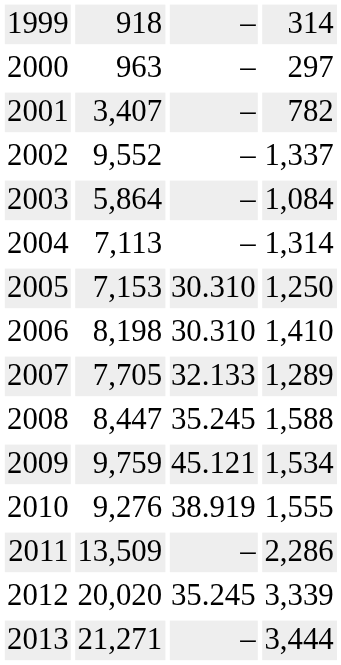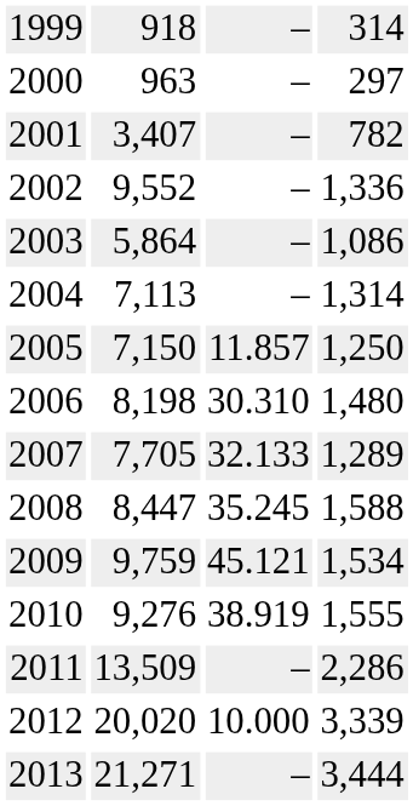 <table class="toccolours sortable" style="padding:0.5em;font-size: 87.5%;text-align:right">
 <tr>
 <th></th>
 <th></th>
 <th></th>
 <th></th>
 </tr>
 <tr style="background:#eee;">
 <td>1999</td>
 <td>918</td>
 <td>–</td>
 <td>314</td>
 </tr>
 <tr>
 <td>2000</td>
 <td>963</td>
 <td>–</td>
 <td>297</td>
 </tr>
 <tr style="background:#eee;">
 <td>2001</td>
 <td>3,407</td>
 <td>–</td>
 <td>782</td>
 </tr>
 <tr>
 <td>2002</td>
 <td>9,552</td>
 <td>–</td>
-<td>1,337</td>
+<td>1,336</td>
 </tr>
 <tr style="background:#eee;">
 <td>2003</td>
 <td>5,864</td>
 <td>–</td>
-<td>1,084</td>
+<td>1,086</td>
 </tr>
 <tr>
 <td>2004</td>
 <td>7,113</td>
 <td>–</td>
 <td>1,314</td>
 </tr>
 <tr style="background:#eee;">
 <td>2005</td>
-<td>7,153</td>
-<td>30.310</td>
+<td>7,150</td>
+<td>11.857</td>
 <td>1,250</td>
 </tr>
 <tr>
 <td>2006</td>
 <td>8,198</td>
 <td>30.310</td>
-<td>1,410</td>
+<td>1,480</td>
 </tr>
 <tr style="background:#eee;">
 <td>2007</td>
 <td>7,705</td>
 <td>32.133</td>
 <td>1,289</td>
 </tr>
 <tr>
 <td>2008</td>
 <td>8,447</td>
 <td>35.245</td>
 <td>1,588</td>
 </tr>
 <tr style="background:#eee;">
 <td>2009</td>
 <td>9,759</td>
 <td>45.121</td>
 <td>1,534</td>
 </tr>
 <tr>
 <td>2010</td>
 <td>9,276</td>
 <td>38.919</td>
 <td>1,555</td>
 </tr>
 <tr style="background:#eee;">
 <td>2011</td>
 <td>13,509</td>
 <td>–</td>
 <td>2,286</td>
 </tr>
 <tr>
 <td>2012</td>
 <td>20,020</td>
-<td>35.245</td>
+<td>10.000</td>
 <td>3,339</td>
 </tr>
 <tr style="background:#eee;">
 <td>2013</td>
 <td>21,271</td>
 <td>–</td>
 <td>3,444</td>
 </tr>
 </table>
